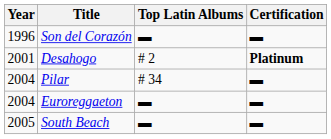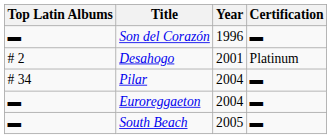 <table class="wikitable">
 <tr>
+<th><strong>Top Latin Albums</strong></th>
+<th><strong>Title</strong></th>
 <th><strong>Year</strong></th>
-<th><strong>Title</strong></th>
-<th><strong>Top Latin Albums</strong></th>
 <th><strong>Certification</strong></th>
 </tr>
 <tr>
+<td>▬</td>
+<td><em><a href='#'>Son del Corazón</a></em></td>
 <td>1996</td>
-<td><em><a href='#'>Son del Corazón</a></em></td>
-<td>▬</td>
 <td>▬</td>
 </tr>
 <tr>
+<td># 2</td>
+<td><em><a href='#'>Desahogo</a></em></td>
 <td>2001</td>
-<td><em><a href='#'>Desahogo</a></em></td>
-<td># 2</td>
-<td><strong>Platinum</strong></td>
+<td>Platinum</td>
 </tr>
 <tr>
+<td># 34</td>
+<td><em><a href='#'>Pilar</a></em></td>
 <td>2004</td>
-<td><em><a href='#'>Pilar</a></em></td>
-<td># 34</td>
 <td>▬</td>
 </tr>
 <tr>
+<td>▬</td>
+<td><em><a href='#'>Euroreggaeton</a></em></td>
 <td>2004</td>
-<td><em><a href='#'>Euroreggaeton</a></em></td>
-<td>▬</td>
 <td>▬</td>
 </tr>
 <tr>
+<td>▬</td>
+<td><em><a href='#'>South Beach</a></em></td>
 <td>2005</td>
-<td><em><a href='#'>South Beach</a></em></td>
-<td>▬</td>
 <td>▬</td>
 </tr>
 </table>
